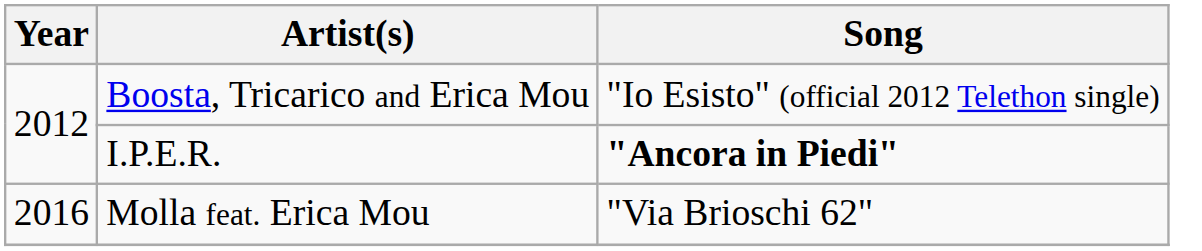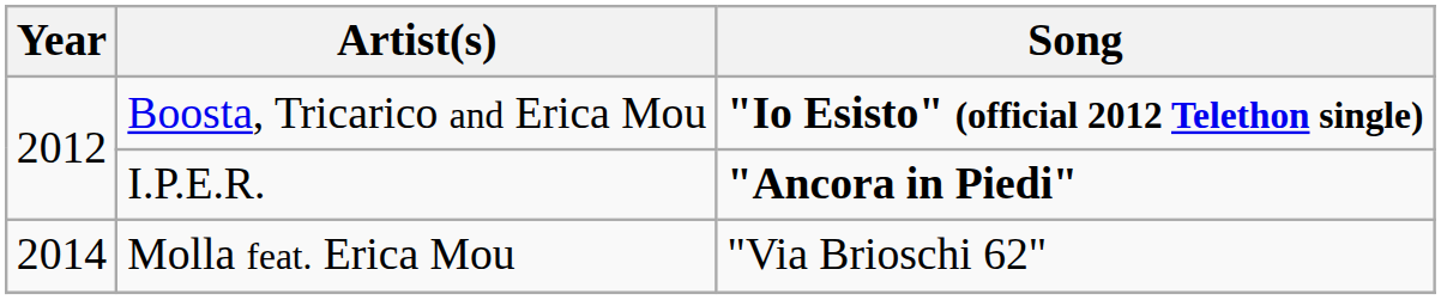 <table class="wikitable">
 <tr>
 <th style="text-align:center">Year</th>
 <th style="text-align:center">Artist(s)</th>
 <th style="text-align:center">Song</th>
 </tr>
 <tr>
 <td rowspan="2">2012</td>
 <td><a href='#'>Boosta</a>, Tricarico <small>and</small> Erica Mou</td>
-<td>"Io Esisto" <small>(official 2012 <a href='#'>Telethon</a> single)</small></td>
+<td><strong>"Io Esisto" <small>(official 2012 <a href='#'>Telethon</a> single)</small></strong></td>
 </tr>
 <tr>
 <td>I.P.E.R.</td>
 <td><strong>"Ancora in Piedi"</strong></td>
 </tr>
 <tr>
-<td>2016</td>
+<td>2014</td>
 <td>Molla <small>feat.</small> Erica Mou</td>
 <td>"Via Brioschi 62"</td>
 </tr>
 <tr>
 </tr>
 </table>
